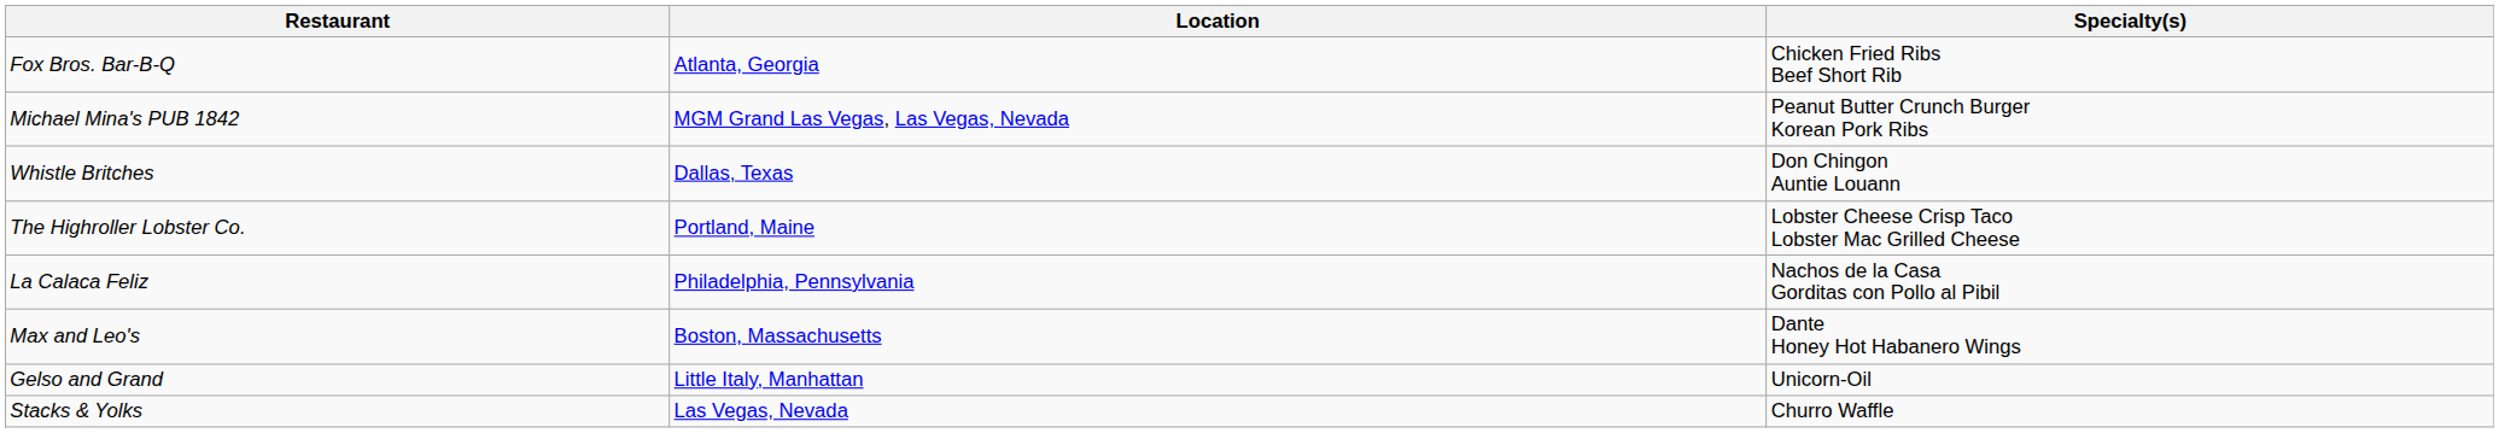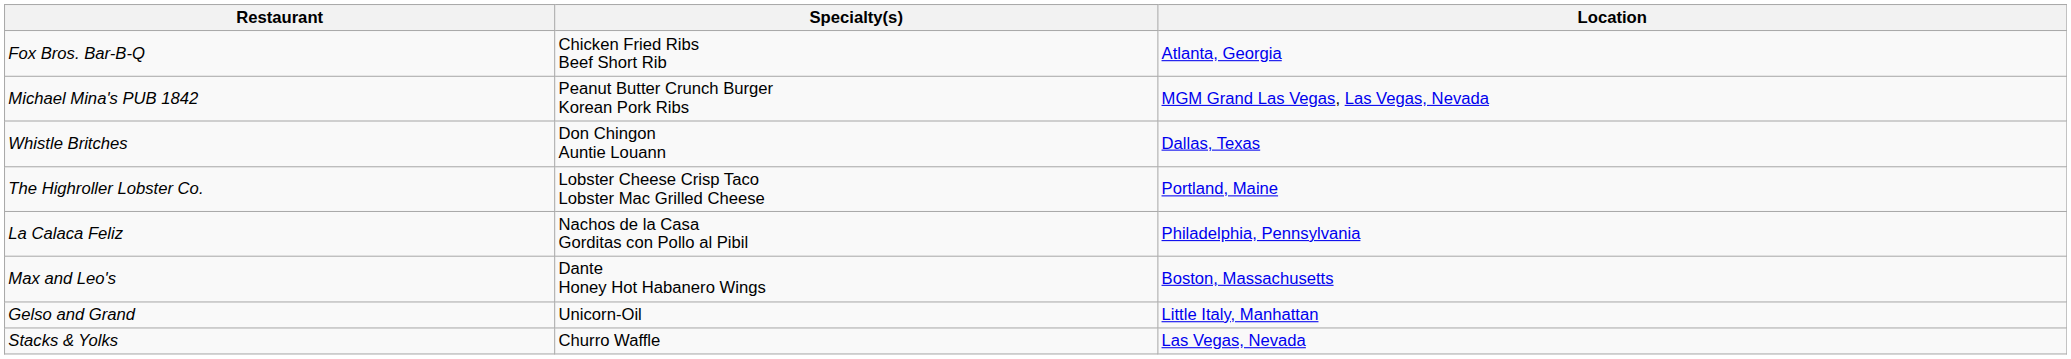 <table class="wikitable" style="width:100%;">
 <tr>
 <th>Restaurant</th>
+<th>Specialty(s)</th>
 <th>Location</th>
-<th>Specialty(s)</th>
 </tr>
 <tr>
 <td><em>Fox Bros. Bar-B-Q</em></td>
+<td>Chicken Fried Ribs<br>Beef Short Rib</td>
 <td><a href='#'>Atlanta, Georgia</a></td>
-<td>Chicken Fried Ribs<br>Beef Short Rib</td>
 </tr>
 <tr>
 <td><em>Michael Mina's PUB 1842</em></td>
+<td>Peanut Butter Crunch Burger<br>Korean Pork Ribs</td>
 <td><a href='#'>MGM Grand Las Vegas</a>, <a href='#'>Las Vegas, Nevada</a></td>
-<td>Peanut Butter Crunch Burger<br>Korean Pork Ribs</td>
 </tr>
 <tr>
 <td><em>Whistle Britches</em></td>
+<td>Don Chingon<br>Auntie Louann</td>
 <td><a href='#'>Dallas, Texas</a></td>
-<td>Don Chingon<br>Auntie Louann</td>
 </tr>
 <tr>
 <td><em>The Highroller Lobster Co.</em></td>
+<td>Lobster Cheese Crisp Taco<br>Lobster Mac Grilled Cheese</td>
 <td><a href='#'>Portland, Maine</a></td>
-<td>Lobster Cheese Crisp Taco<br>Lobster Mac Grilled Cheese</td>
 </tr>
 <tr>
 <td><em>La Calaca Feliz</em></td>
+<td>Nachos de la Casa<br>Gorditas con Pollo al Pibil</td>
 <td><a href='#'>Philadelphia, Pennsylvania</a></td>
-<td>Nachos de la Casa<br>Gorditas con Pollo al Pibil</td>
 </tr>
 <tr>
 <td><em>Max and Leo's</em></td>
+<td>Dante<br>Honey Hot Habanero Wings</td>
 <td><a href='#'>Boston, Massachusetts</a></td>
-<td>Dante<br>Honey Hot Habanero Wings</td>
 </tr>
 <tr>
 <td><em>Gelso and Grand</em></td>
+<td>Unicorn-Oil</td>
 <td><a href='#'>Little Italy, Manhattan</a></td>
-<td>Unicorn-Oil</td>
 </tr>
 <tr>
 <td><em>Stacks & Yolks</em></td>
+<td>Churro Waffle</td>
 <td><a href='#'>Las Vegas, Nevada</a></td>
-<td>Churro Waffle</td>
 </tr>
 </table>
